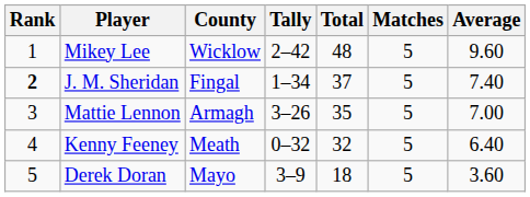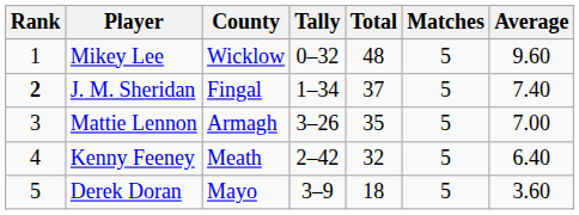 <table class="wikitable">
 <tr>
 <th>Rank</th>
 <th>Player</th>
 <th>County</th>
 <th>Tally</th>
 <th>Total</th>
 <th>Matches</th>
 <th>Average</th>
 </tr>
 <tr>
 <td rowspan=1 align=center>1</td>
 <td><a href='#'>Mikey Lee</a></td>
 <td><a href='#'>Wicklow</a></td>
-<td align=center>2–42</td>
+<td align=center>0–32</td>
 <td align=center>48</td>
 <td align=center>5</td>
 <td align=center>9.60</td>
 </tr>
 <tr>
 <td rowspan=1 align=center><strong>2</strong></td>
 <td><a href='#'>J. M. Sheridan</a></td>
 <td><a href='#'>Fingal</a></td>
 <td align=center>1–34</td>
 <td align=center>37</td>
 <td align=center>5</td>
 <td align=center>7.40</td>
 </tr>
 <tr>
 <td rowspan=1 align=center>3</td>
 <td><a href='#'>Mattie Lennon</a></td>
 <td><a href='#'>Armagh</a></td>
 <td align=center>3–26</td>
 <td align=center>35</td>
 <td align=center>5</td>
 <td align=center>7.00</td>
 </tr>
 <tr>
 <td rowspan=1 align=center>4</td>
 <td><a href='#'>Kenny Feeney</a></td>
 <td><a href='#'>Meath</a></td>
-<td align=center>0–32</td>
+<td align=center>2–42</td>
 <td align=center>32</td>
 <td align=center>5</td>
 <td align=center>6.40</td>
 </tr>
 <tr>
 <td rowspan=1 align=center>5</td>
 <td><a href='#'>Derek Doran</a></td>
 <td><a href='#'>Mayo</a></td>
 <td align=center>3–9</td>
 <td align=center>18</td>
 <td align=center>5</td>
 <td align=center>3.60</td>
 </tr>
 </table>
